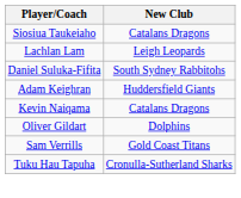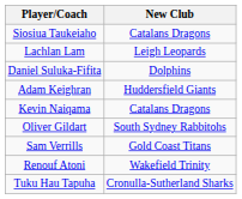 <table class="wikitable sortable" style="text-align: center; font-size:90%">
 <tr style="background:#efefef;">
 <th>Player/Coach</th>
 <th>New Club</th>
 </tr>
 <tr>
 <td><a href='#'>Siosiua Taukeiaho</a></td>
 <td><a href='#'>Catalans Dragons</a></td>
 </tr>
 <tr>
 <td><a href='#'>Lachlan Lam</a></td>
 <td><a href='#'>Leigh Leopards</a></td>
 </tr>
 <tr>
 <td><a href='#'>Daniel Suluka-Fifita</a></td>
-<td><a href='#'>South Sydney Rabbitohs</a></td>
+<td><a href='#'>Dolphins</a></td>
 </tr>
 <tr>
 <td><a href='#'>Adam Keighran</a></td>
 <td><a href='#'>Huddersfield Giants</a></td>
 </tr>
 <tr>
 <td><a href='#'>Kevin Naiqama</a></td>
 <td><a href='#'>Catalans Dragons</a></td>
 </tr>
 <tr>
 <td><a href='#'>Oliver Gildart</a></td>
-<td><a href='#'>Dolphins</a></td>
+<td><a href='#'>South Sydney Rabbitohs</a></td>
 </tr>
 <tr>
 <td><a href='#'>Sam Verrills</a></td>
 <td><a href='#'>Gold Coast Titans</a></td>
 </tr>
 <tr>
+<td><a href='#'>Renouf Atoni</a></td>
+<td><a href='#'>Wakefield Trinity</a></td>
+</tr>
+<tr>
 <td><a href='#'>Tuku Hau Tapuha</a></td>
 <td><a href='#'>Cronulla-Sutherland Sharks</a></td>
 </tr>
 </table>
